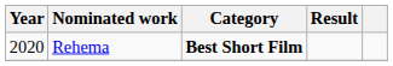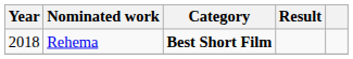 <table class="wikitable sortable">
 <tr>
 <th>Year</th>
 <th>Nominated work</th>
 <th>Category</th>
 <th>Result</th>
 <th scope="col" style="width:1em;"></th>
 </tr>
 <tr>
-<td>2020</td>
+<td>2018</td>
 <td><a href='#'>Rehema</a></td>
 <td><strong>Best Short Film</strong></td>
 <td></td>
 <td></td>
 </tr>
 <tr>
 </tr>
 </table>
